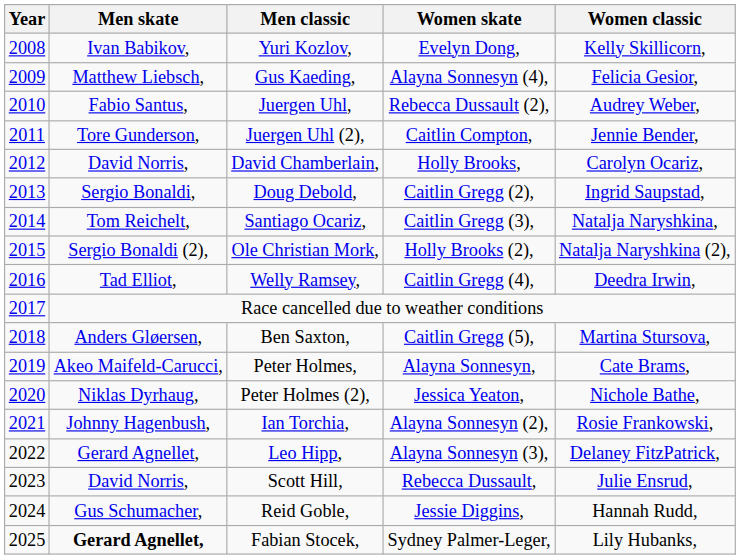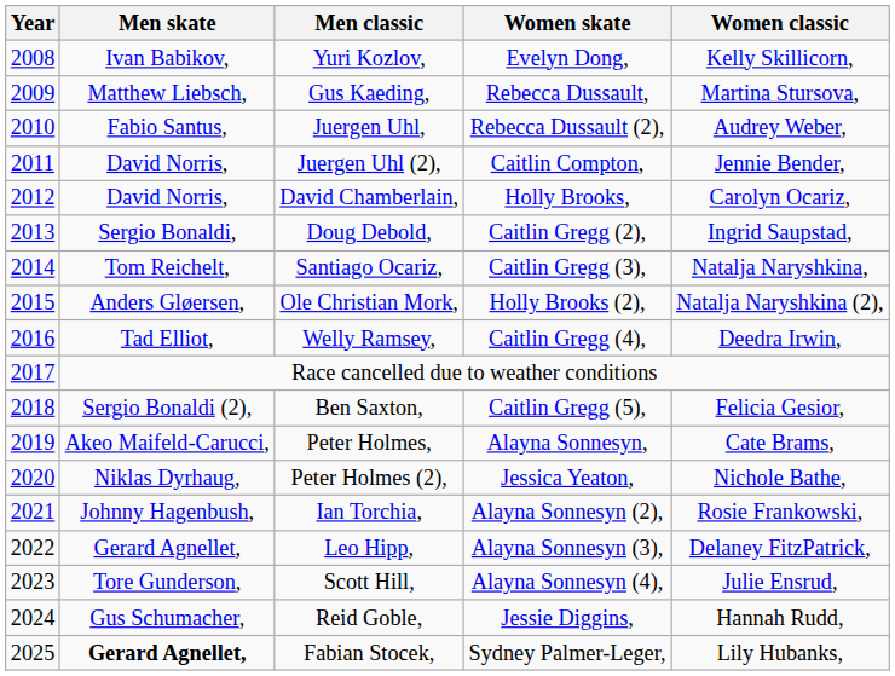 <table class="wikitable sortable" style="text-align:center;">
 <tr style="background-color:#CEDAF2;">
 <th>Year</th>
 <th>Men skate</th>
 <th>Men classic</th>
 <th>Women skate</th>
 <th>Women classic</th>
 </tr>
 <tr>
 <td><a href='#'>2008</a></td>
 <td><a href='#'>Ivan Babikov</a>, </td>
 <td><a href='#'>Yuri Kozlov</a>, </td>
 <td><a href='#'>Evelyn Dong</a>, </td>
 <td><a href='#'>Kelly Skillicorn</a>, </td>
 </tr>
 <tr>
 <td><a href='#'>2009</a></td>
 <td><a href='#'>Matthew Liebsch</a>, </td>
 <td><a href='#'>Gus Kaeding</a>, </td>
-<td><a href='#'>Alayna Sonnesyn</a> (4), </td>
-<td><a href='#'>Felicia Gesior</a>, </td>
+<td><a href='#'>Rebecca Dussault</a>, </td>
+<td><a href='#'>Martina Stursova</a>, </td>
 </tr>
 <tr>
 <td><a href='#'>2010</a></td>
 <td><a href='#'>Fabio Santus</a>, </td>
 <td><a href='#'>Juergen Uhl</a>, </td>
 <td><a href='#'>Rebecca Dussault</a> (2), </td>
 <td><a href='#'>Audrey Weber</a>, </td>
 </tr>
 <tr>
 <td><a href='#'>2011</a></td>
-<td><a href='#'>Tore Gunderson</a>, </td>
+<td><a href='#'>David Norris</a>, </td>
 <td><a href='#'>Juergen Uhl</a> (2), </td>
 <td><a href='#'>Caitlin Compton</a>, </td>
 <td><a href='#'>Jennie Bender</a>, </td>
 </tr>
 <tr>
 <td><a href='#'>2012</a></td>
 <td><a href='#'>David Norris</a>, </td>
 <td><a href='#'>David Chamberlain</a>, </td>
 <td><a href='#'>Holly Brooks</a>, </td>
 <td><a href='#'>Carolyn Ocariz</a>, </td>
 </tr>
 <tr>
 <td><a href='#'>2013</a></td>
 <td><a href='#'>Sergio Bonaldi</a>, </td>
 <td><a href='#'>Doug Debold</a>, </td>
 <td><a href='#'>Caitlin Gregg</a> (2), </td>
 <td><a href='#'>Ingrid Saupstad</a>, </td>
 </tr>
 <tr>
 <td><a href='#'>2014</a></td>
 <td><a href='#'>Tom Reichelt</a>, </td>
 <td><a href='#'>Santiago Ocariz</a>, </td>
 <td><a href='#'>Caitlin Gregg</a> (3), </td>
 <td><a href='#'>Natalja Naryshkina</a>, </td>
 </tr>
 <tr>
 <td><a href='#'>2015</a></td>
-<td><a href='#'>Sergio Bonaldi</a> (2), </td>
+<td><a href='#'>Anders Gløersen</a>, </td>
 <td><a href='#'>Ole Christian Mork</a>, </td>
 <td><a href='#'>Holly Brooks</a> (2), </td>
 <td><a href='#'>Natalja Naryshkina</a> (2), </td>
 </tr>
 <tr>
 <td><a href='#'>2016</a></td>
 <td><a href='#'>Tad Elliot</a>, </td>
 <td><a href='#'>Welly Ramsey</a>, </td>
 <td><a href='#'>Caitlin Gregg</a> (4), </td>
 <td><a href='#'>Deedra Irwin</a>, </td>
 </tr>
 <tr>
 <td><a href='#'>2017</a></td>
 <td colspan="4">Race cancelled due to weather conditions</td>
 </tr>
 <tr>
 <td><a href='#'>2018</a></td>
-<td><a href='#'>Anders Gløersen</a>, </td>
+<td><a href='#'>Sergio Bonaldi</a> (2), </td>
 <td>Ben Saxton, </td>
 <td><a href='#'>Caitlin Gregg</a> (5), </td>
-<td><a href='#'>Martina Stursova</a>, </td>
+<td><a href='#'>Felicia Gesior</a>, </td>
 </tr>
 <tr>
 <td><a href='#'>2019</a></td>
 <td><a href='#'>Akeo Maifeld-Carucci</a>, </td>
 <td>Peter Holmes, </td>
 <td><a href='#'>Alayna Sonnesyn</a>, </td>
 <td><a href='#'>Cate Brams</a>, </td>
 </tr>
 <tr>
 <td><a href='#'>2020</a></td>
 <td><a href='#'>Niklas Dyrhaug</a>, </td>
 <td>Peter Holmes (2), </td>
 <td><a href='#'>Jessica Yeaton</a>, </td>
 <td><a href='#'>Nichole Bathe</a>, </td>
 </tr>
 <tr>
 <td><a href='#'>2021</a></td>
 <td><a href='#'>Johnny Hagenbush</a>, </td>
 <td><a href='#'>Ian Torchia</a>, </td>
 <td><a href='#'>Alayna Sonnesyn</a> (2), </td>
 <td><a href='#'>Rosie Frankowski</a>, </td>
 </tr>
 <tr>
 <td>2022</td>
 <td><a href='#'>Gerard Agnellet</a>,  </td>
 <td><a href='#'>Leo Hipp</a>,  </td>
 <td><a href='#'>Alayna Sonnesyn</a> (3), </td>
 <td><a href='#'>Delaney FitzPatrick</a>,  </td>
 </tr>
 <tr>
 <td>2023</td>
-<td><a href='#'>David Norris</a>, </td>
+<td><a href='#'>Tore Gunderson</a>, </td>
 <td>Scott Hill, </td>
-<td><a href='#'>Rebecca Dussault</a>, </td>
+<td><a href='#'>Alayna Sonnesyn</a> (4), </td>
 <td><a href='#'>Julie Ensrud</a>, </td>
 </tr>
 <tr>
 <td>2024</td>
 <td><a href='#'>Gus Schumacher</a>, </td>
 <td>Reid Goble, </td>
 <td><a href='#'>Jessie Diggins</a>, </td>
 <td>Hannah Rudd, </td>
 </tr>
 <tr>
 <td>2025</td>
 <td><strong>Gerard Agnellet, </strong></td>
 <td>Fabian Stocek, </td>
 <td>Sydney Palmer-Leger, </td>
 <td>Lily Hubanks, </td>
 </tr>
 </table>
